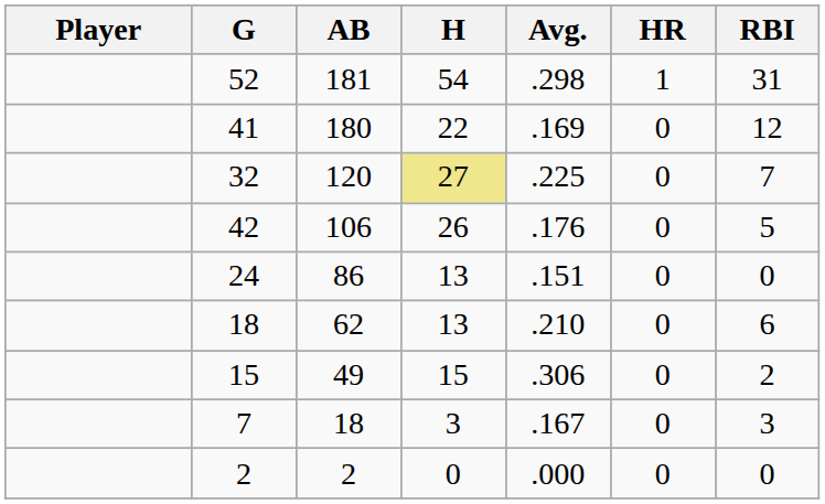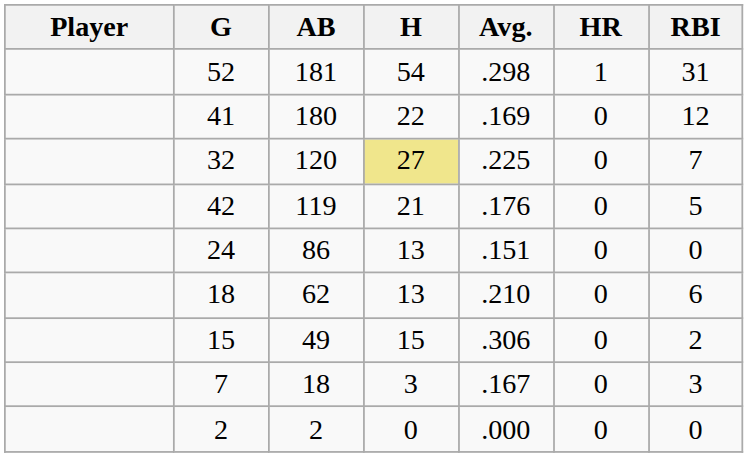 <table class="wikitable sortable">
 <tr>
 <th bgcolor="#DDDDFF" width="16%">Player</th>
 <th bgcolor="#DDDDFF" width="9%">G</th>
 <th bgcolor="#DDDDFF" width="9%">AB</th>
 <th bgcolor="#DDDDFF" width="9%">H</th>
 <th bgcolor="#DDDDFF" width="9%">Avg.</th>
 <th bgcolor="#DDDDFF" width="9%">HR</th>
 <th bgcolor="#DDDDFF" width="9%">RBI</th>
 </tr>
 <tr align="center">
 <td></td>
 <td>52</td>
 <td>181</td>
 <td>54</td>
 <td>.298</td>
 <td>1</td>
 <td>31</td>
 </tr>
 <tr align="center">
 <td></td>
 <td>41</td>
 <td>180</td>
 <td>22</td>
 <td>.169</td>
 <td>0</td>
 <td>12</td>
 </tr>
 <tr align="center">
 <td></td>
 <td>32</td>
 <td>120</td>
 <td style="background: khaki;">27</td>
 <td>.225</td>
 <td>0</td>
 <td>7</td>
 </tr>
 <tr align="center">
 <td></td>
 <td>42</td>
-<td>106</td>
-<td>26</td>
+<td>119</td>
+<td>21</td>
 <td>.176</td>
 <td>0</td>
 <td>5</td>
 </tr>
 <tr align="center">
 <td></td>
 <td>24</td>
 <td>86</td>
 <td>13</td>
 <td>.151</td>
 <td>0</td>
 <td>0</td>
 </tr>
 <tr align="center">
 <td></td>
 <td>18</td>
 <td>62</td>
 <td>13</td>
 <td>.210</td>
 <td>0</td>
 <td>6</td>
 </tr>
 <tr align="center">
 <td></td>
 <td>15</td>
 <td>49</td>
 <td>15</td>
 <td>.306</td>
 <td>0</td>
 <td>2</td>
 </tr>
 <tr align="center">
 <td></td>
 <td>7</td>
 <td>18</td>
 <td>3</td>
 <td>.167</td>
 <td>0</td>
 <td>3</td>
 </tr>
 <tr align="center">
 <td></td>
 <td>2</td>
 <td>2</td>
 <td>0</td>
 <td>.000</td>
 <td>0</td>
 <td>0</td>
 </tr>
 </table>
